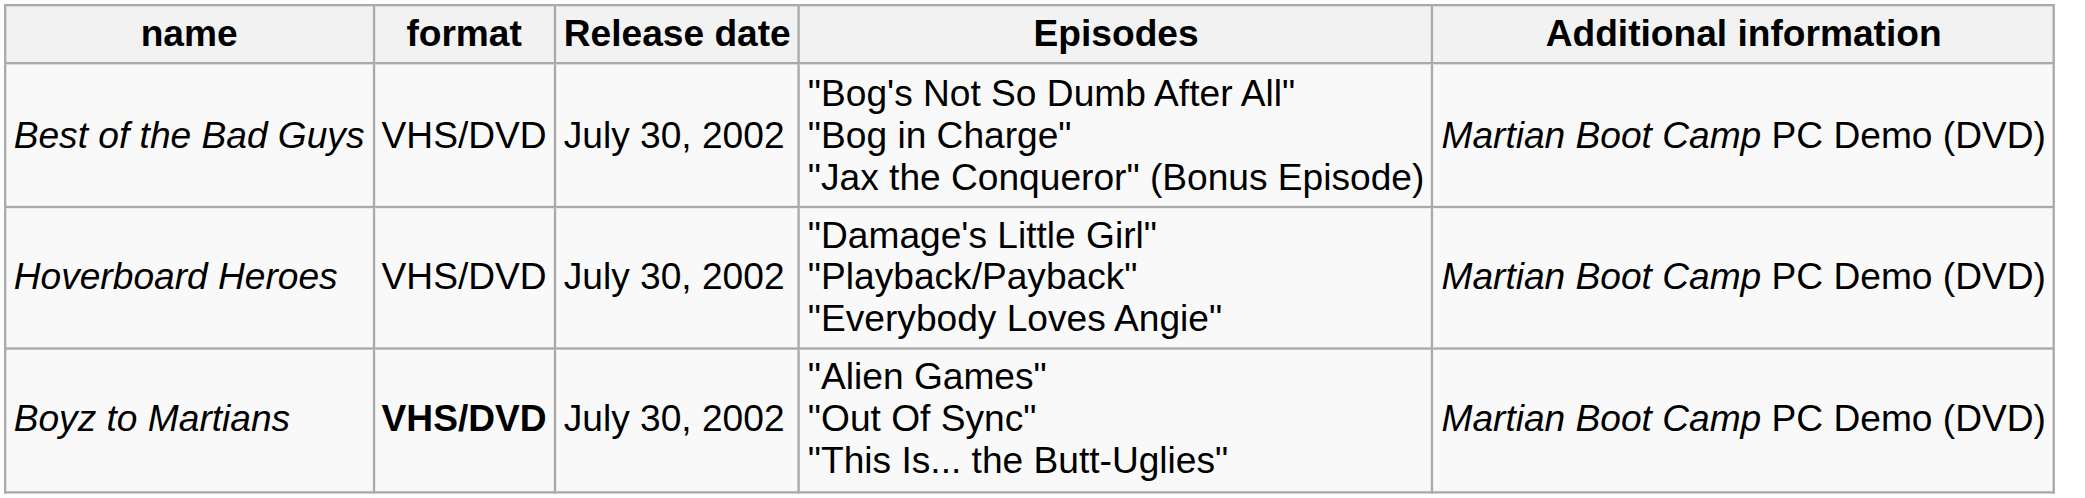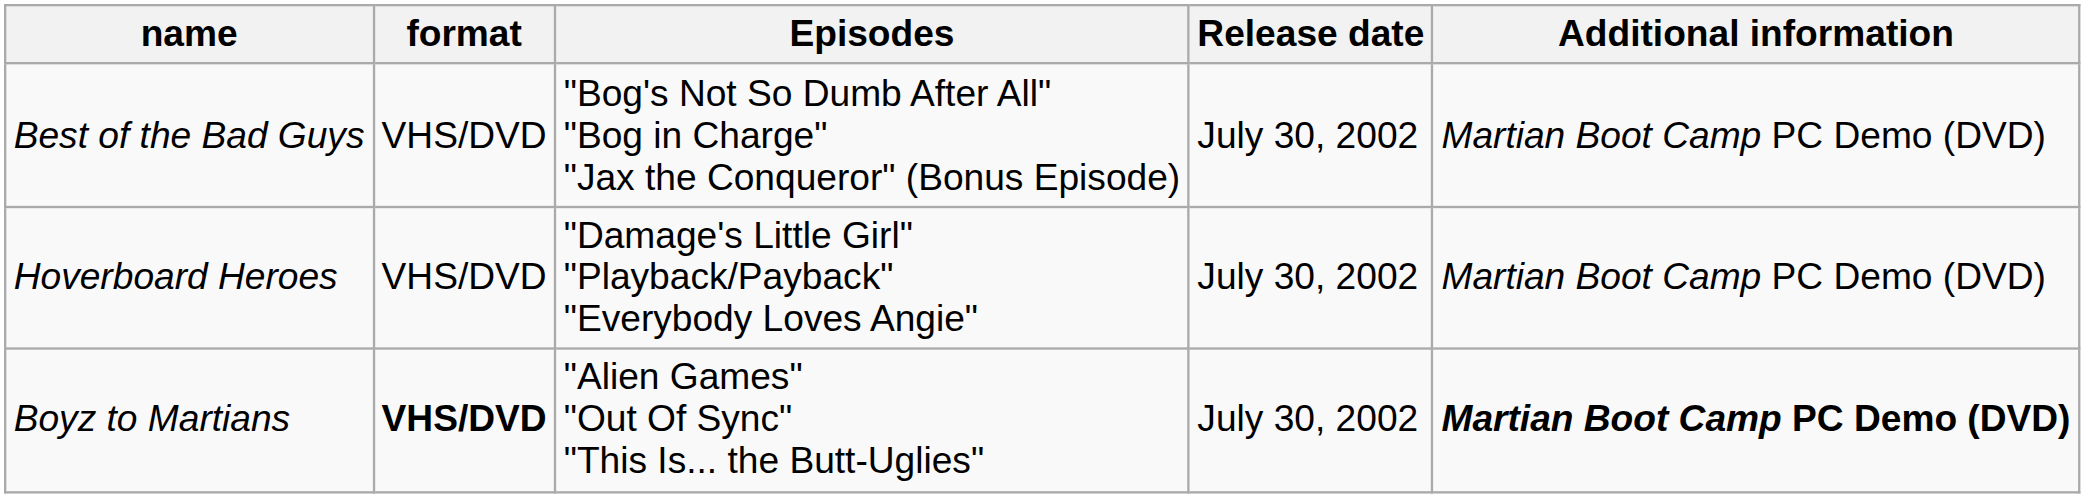 <table class="wikitable">
 <tr>
 <th>name</th>
 <th>format</th>
+<th>Episodes</th>
 <th>Release date</th>
-<th>Episodes</th>
 <th>Additional information</th>
 </tr>
 <tr>
 <td><em>Best of the Bad Guys</em></td>
 <td>VHS/DVD</td>
+<td>"Bog's Not So Dumb After All"<br>"Bog in Charge"<br>"Jax the Conqueror" (Bonus Episode)</td>
 <td>July 30, 2002</td>
-<td>"Bog's Not So Dumb After All"<br>"Bog in Charge"<br>"Jax the Conqueror" (Bonus Episode)</td>
 <td><em>Martian Boot Camp</em> PC Demo (DVD)</td>
 </tr>
 <tr>
 <td><em>Hoverboard Heroes</em></td>
 <td>VHS/DVD</td>
+<td>"Damage's Little Girl"<br>"Playback/Payback"<br>"Everybody Loves Angie"</td>
 <td>July 30, 2002</td>
-<td>"Damage's Little Girl"<br>"Playback/Payback"<br>"Everybody Loves Angie"</td>
 <td><em>Martian Boot Camp</em> PC Demo (DVD)</td>
 </tr>
 <tr>
 <td><em>Boyz to Martians</em></td>
 <td><strong>VHS/DVD</strong></td>
+<td>"Alien Games"<br>"Out Of Sync"<br>"This Is... the Butt-Uglies"</td>
 <td>July 30, 2002</td>
-<td>"Alien Games"<br>"Out Of Sync"<br>"This Is... the Butt-Uglies"</td>
-<td><em>Martian Boot Camp</em> PC Demo (DVD)</td>
+<td><strong><em>Martian Boot Camp</em> PC Demo (DVD)</strong></td>
 </tr>
 </table>
